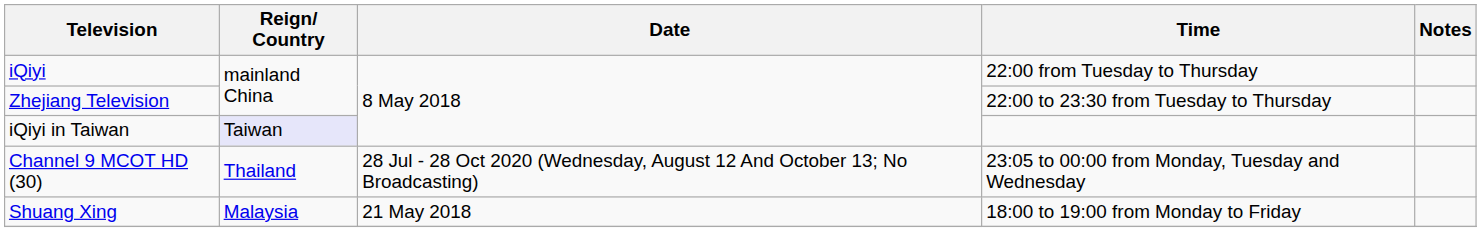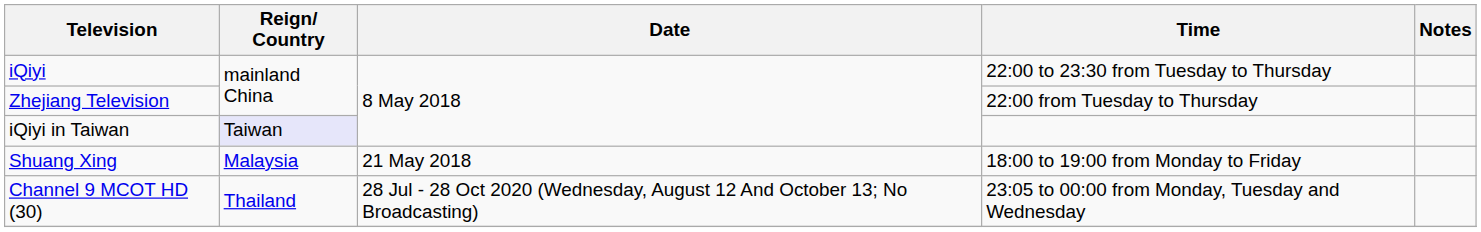 <table class="wikitable">
 <tr>
 <th>Television</th>
 <th>Reign/ Country</th>
 <th>Date</th>
 <th>Time</th>
 <th>Notes</th>
 </tr>
 <tr>
 <td><a href='#'>iQiyi</a></td>
 <td rowspan=2>mainland China</td>
 <td rowspan=3>8 May 2018</td>
-<td>22:00 from Tuesday to Thursday</td>
+<td>22:00 to 23:30 from Tuesday to Thursday</td>
 <td></td>
 </tr>
 <tr>
 <td><a href='#'>Zhejiang Television</a></td>
-<td>22:00 to 23:30 from Tuesday to Thursday</td>
+<td>22:00 from Tuesday to Thursday</td>
 <td></td>
 </tr>
 <tr>
 <td>iQiyi in Taiwan</td>
 <td style="background: lavender;">Taiwan</td>
 <td></td>
+<td></td>
+</tr>
+<tr>
+<td><a href='#'>Shuang Xing</a></td>
+<td><a href='#'>Malaysia</a></td>
+<td>21 May 2018</td>
+<td>18:00 to 19:00 from Monday to Friday</td>
 <td></td>
 </tr>
 <tr>
 <td><a href='#'>Channel 9 MCOT HD</a> (30)</td>
 <td><a href='#'>Thailand</a></td>
 <td>28 Jul - 28 Oct 2020 (Wednesday, August 12 And October 13; No Broadcasting)</td>
 <td>23:05 to 00:00 from Monday, Tuesday and Wednesday</td>
 <td></td>
 </tr>
 <tr>
-<td><a href='#'>Shuang Xing</a></td>
-<td><a href='#'>Malaysia</a></td>
-<td>21 May 2018</td>
-<td>18:00 to 19:00 from Monday to Friday</td>
-<td></td>
-</tr>
-<tr>
 </tr>
 </table>
